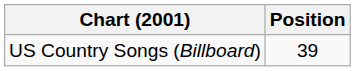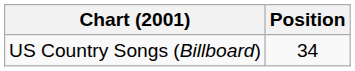 <table class="wikitable sortable">
 <tr>
 <th scope="col">Chart (2001)</th>
 <th scope="col">Position</th>
 </tr>
 <tr>
 <td>US Country Songs (<em>Billboard</em>)</td>
-<td align="center">39</td>
+<td align="center">34</td>
 </tr>
 </table>
